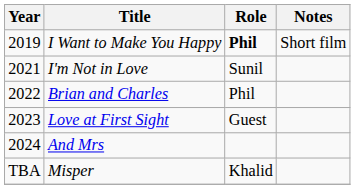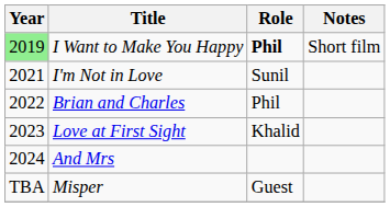 <table class="wikitable sortable">
 <tr>
 <th>Year</th>
 <th>Title</th>
 <th>Role</th>
 <th class="unsortable">Notes</th>
 </tr>
 <tr>
-<td>2019</td>
+<td style="background: lightgreen;">2019</td>
 <td><em>I Want to Make You Happy</em></td>
 <td><strong>Phil</strong></td>
 <td>Short film</td>
 </tr>
 <tr>
 <td>2021</td>
 <td><em>I'm Not in Love</em></td>
 <td>Sunil</td>
 <td></td>
 </tr>
 <tr>
 <td>2022</td>
 <td><em><a href='#'>Brian and Charles</a></em></td>
 <td>Phil</td>
 <td></td>
 </tr>
 <tr>
 <td>2023</td>
 <td><em><a href='#'>Love at First Sight</a></em></td>
-<td>Guest</td>
+<td>Khalid</td>
 <td></td>
 </tr>
 <tr>
 <td>2024</td>
 <td><em><a href='#'>And Mrs</a></em></td>
 <td></td>
 <td></td>
 </tr>
 <tr>
 <td>TBA</td>
 <td><em>Misper</em></td>
-<td>Khalid</td>
+<td>Guest</td>
 <td></td>
 </tr>
 <tr>
 </tr>
 </table>
